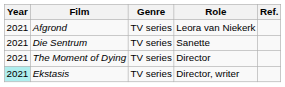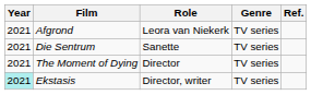 <table class="wikitable">
 <tr>
 <th>Year</th>
 <th>Film</th>
+<th>Role</th>
 <th>Genre</th>
-<th>Role</th>
 <th>Ref.</th>
 </tr>
 <tr>
 <td>2021</td>
 <td><em>Afgrond</em></td>
+<td>Leora van Niekerk</td>
 <td>TV series</td>
-<td>Leora van Niekerk</td>
 <td></td>
 </tr>
 <tr>
 <td>2021</td>
 <td><em>Die Sentrum</em></td>
+<td>Sanette</td>
 <td>TV series</td>
-<td>Sanette</td>
 <td></td>
 </tr>
 <tr>
 <td>2021</td>
 <td><em>The Moment of Dying</em></td>
+<td>Director</td>
 <td>TV series</td>
-<td>Director</td>
 <td></td>
 </tr>
 <tr>
 <td style="background: paleturquoise;">2021</td>
 <td><em>Ekstasis</em></td>
+<td>Director, writer</td>
 <td>TV series</td>
-<td>Director, writer</td>
 <td></td>
 </tr>
 </table>
